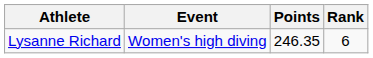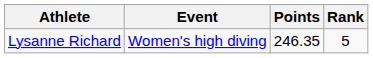 <table class=wikitable style="font-size:90%;">
 <tr>
 <th>Athlete</th>
 <th>Event</th>
 <th>Points</th>
 <th>Rank</th>
 </tr>
 <tr align=center>
 <td align=left><a href='#'>Lysanne Richard</a></td>
 <td align=left><a href='#'>Women's high diving</a></td>
 <td>246.35</td>
-<td>6</td>
+<td>5</td>
 </tr>
 </table>
